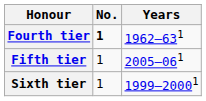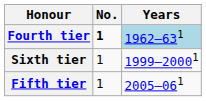 <table class="wikitable plainrowheaders">
 <tr>
 <th scope=col>Honour</th>
 <th scope=col>No.</th>
 <th scope=col>Years</th>
 </tr>
 <tr>
 <th scope=row><a href='#'>Fourth tier</a></th>
 <td><strong>1</strong></td>
-<td><a href='#'>1962–63</a><sup>1</sup></td>
+<td style="background: lightblue;"><a href='#'>1962–63</a><sup>1</sup></td>
+</tr>
+<tr>
+<th scope=row>Sixth tier</th>
+<td>1</td>
+<td><a href='#'>1999–2000</a><sup>1</sup></td>
 </tr>
 <tr>
 <th scope=row><a href='#'>Fifth tier</a></th>
 <td>1</td>
 <td><a href='#'>2005–06</a><sup>1</sup></td>
 </tr>
-<tr>
-<th scope=row>Sixth tier</th>
-<td>1</td>
-<td><a href='#'>1999–2000</a><sup>1</sup></td>
-</tr>
 </table>
